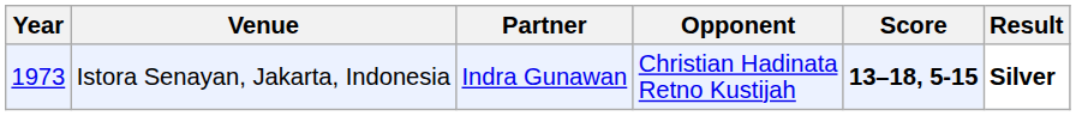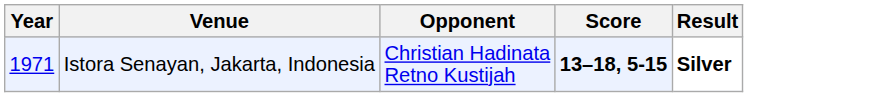 <table class="sortable wikitable" style="font-size: 90%;">
 <tr>
 <th>Year</th>
 <th>Venue</th>
-<th>Partner</th>
 <th>Opponent</th>
 <th>Score</th>
 <th>Result</th>
 </tr>
 <tr style="background:#ECF2FF">
-<td align="center"><a href='#'>1973</a></td>
+<td align="center"><a href='#'>1971</a></td>
 <td align="left">Istora Senayan, Jakarta, Indonesia</td>
-<td align="left"> <a href='#'>Indra Gunawan</a></td>
 <td align="left"> <a href='#'>Christian Hadinata</a><br> <a href='#'>Retno Kustijah</a></td>
 <td align="left"><strong>13–18, 5-15</strong></td>
 <td style="text-align:left; background:white"> <strong>Silver</strong></td>
 </tr>
 </table>
